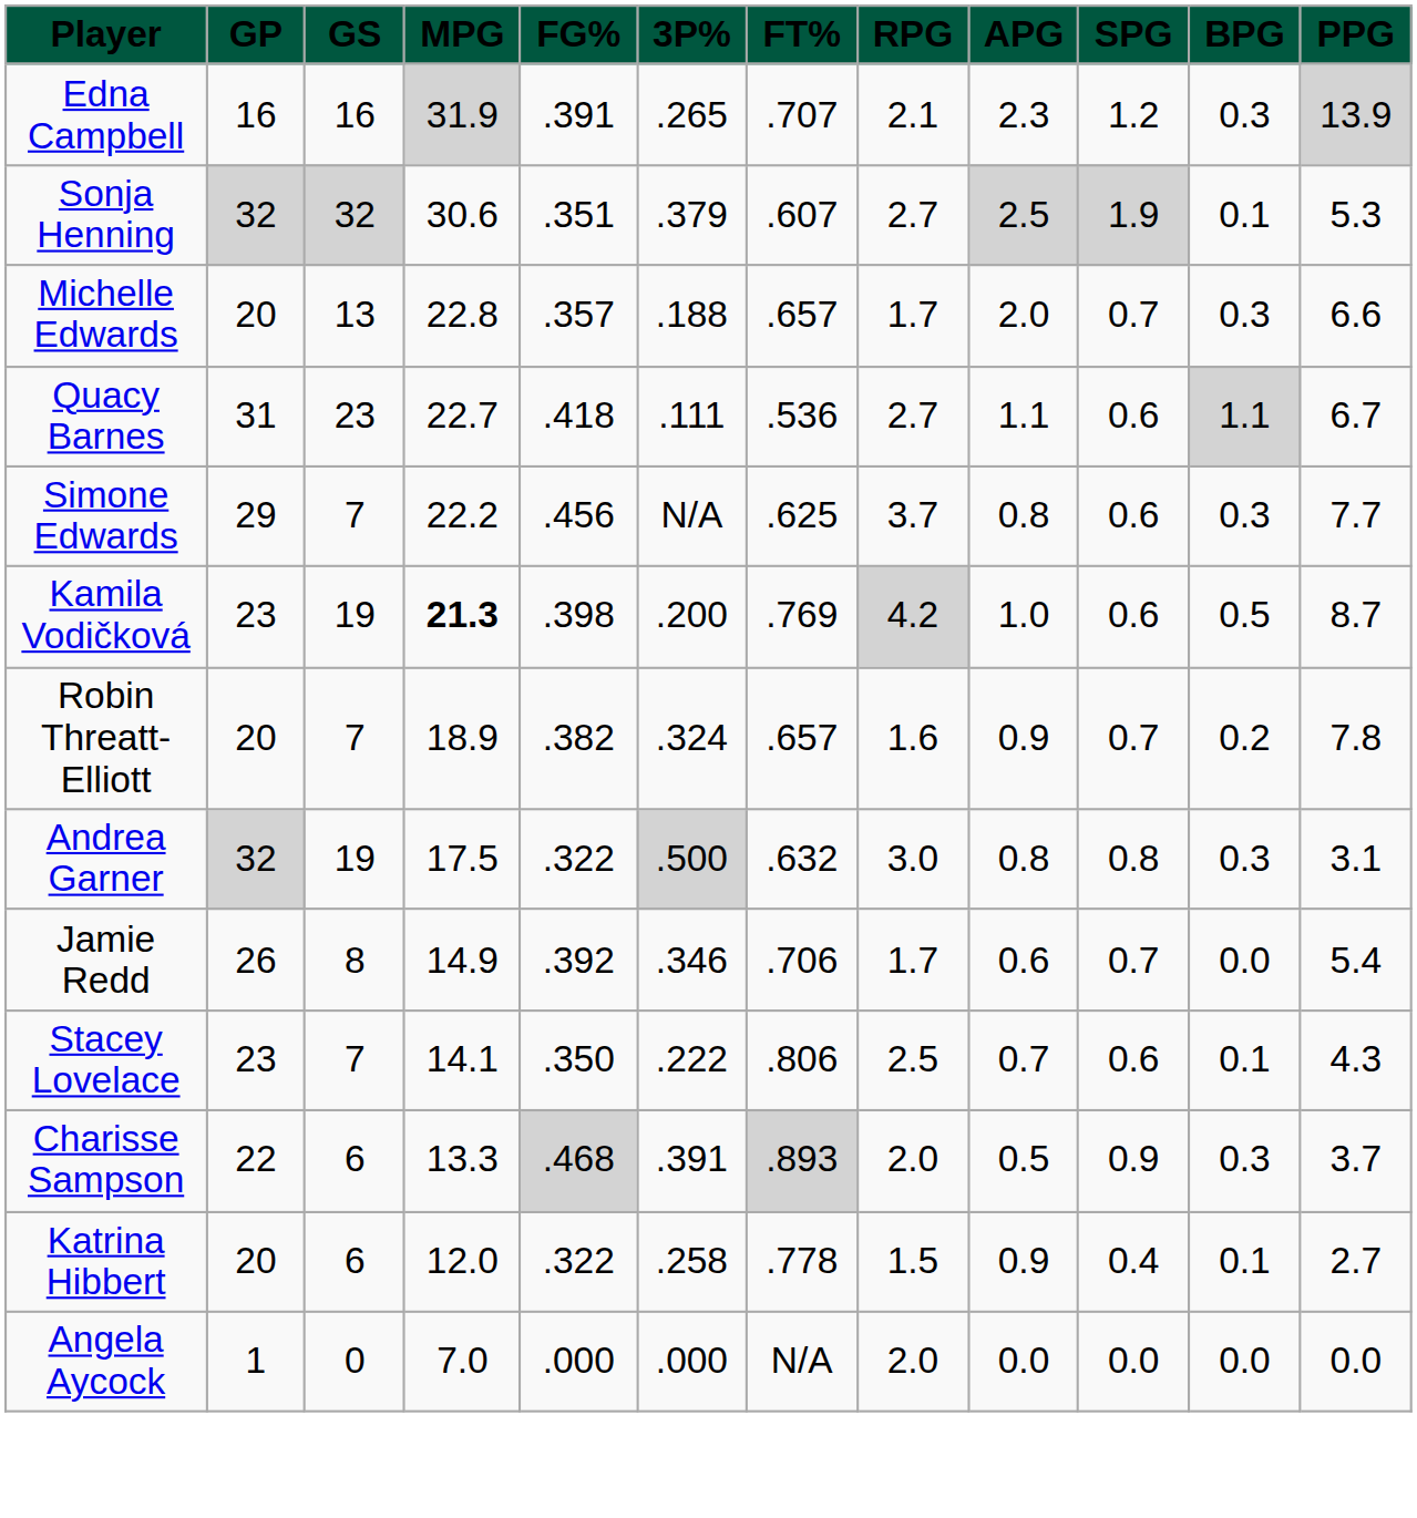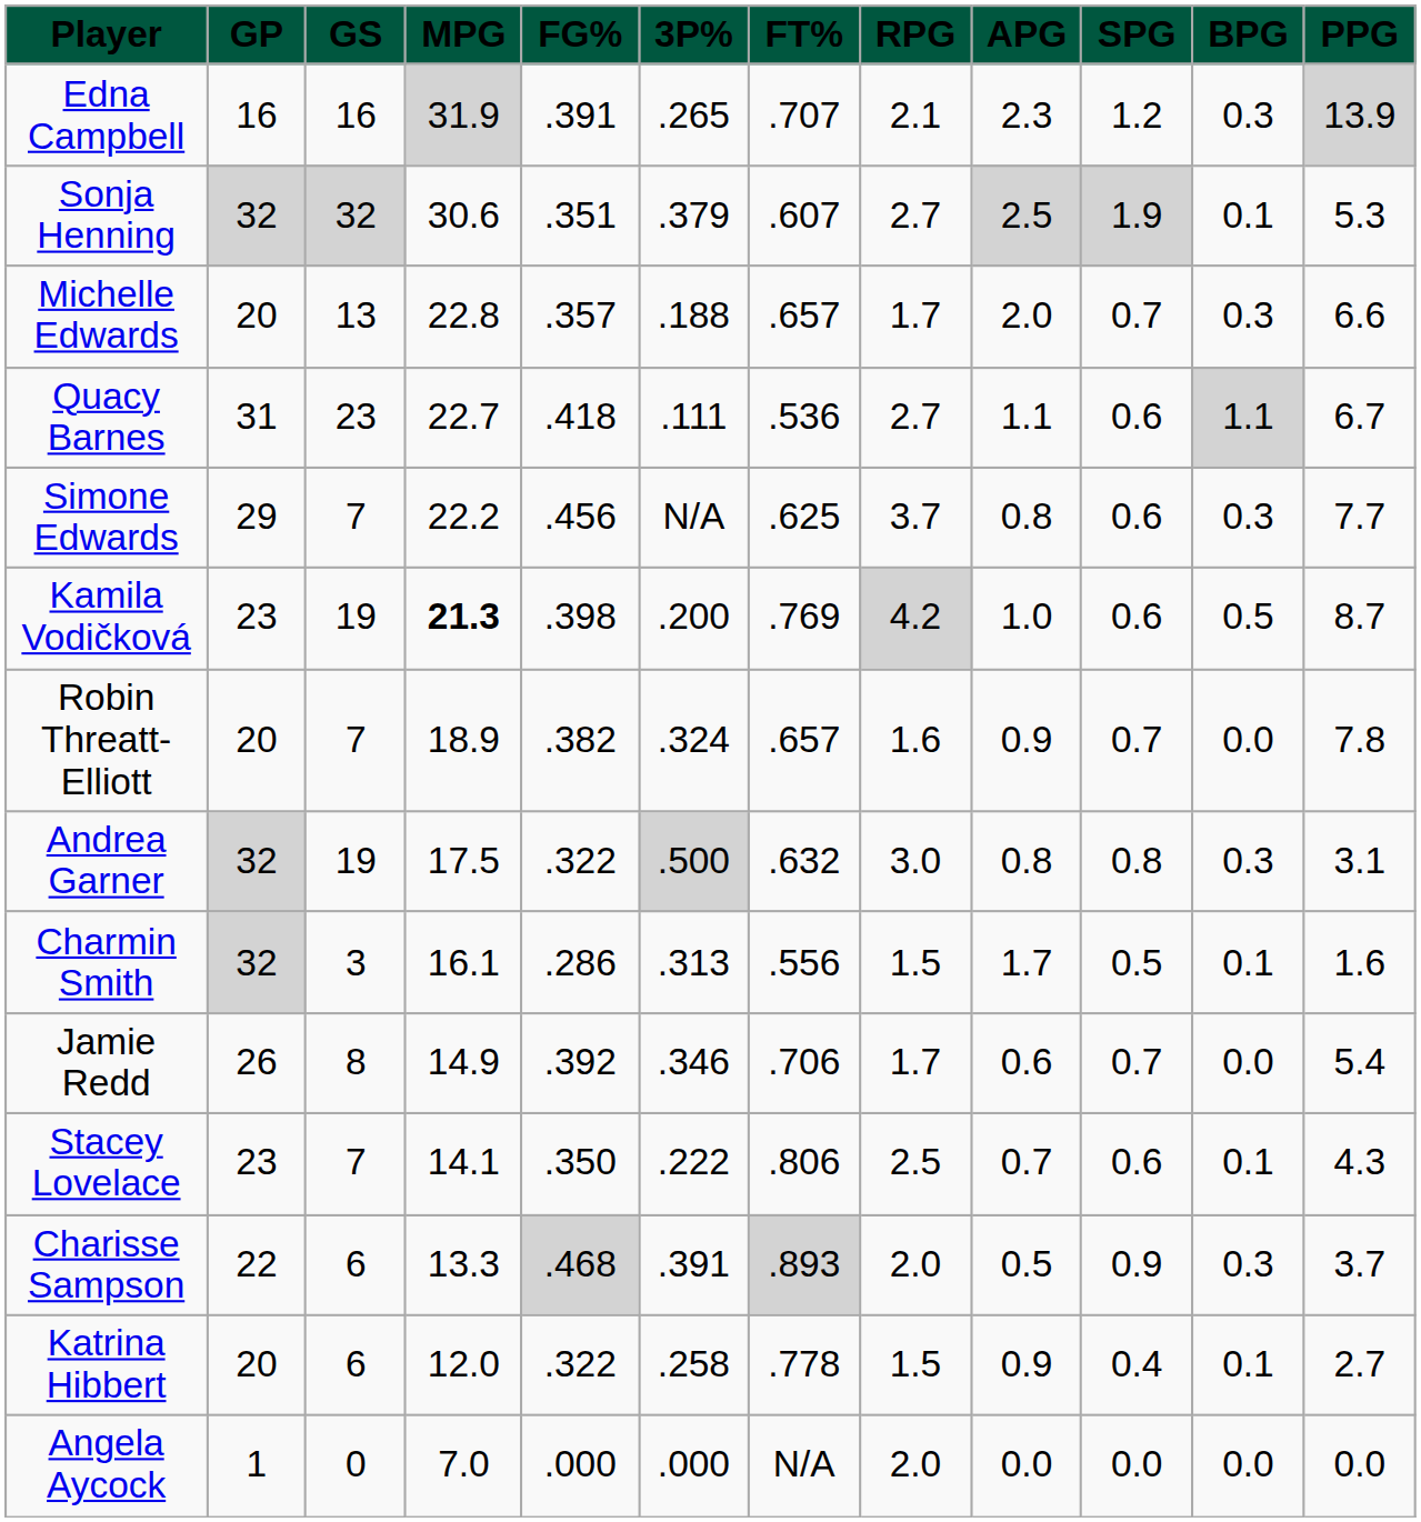 <table class="wikitable sortable" style="text-align:center;">
 <tr>
 <th style="background: #00573F" width="6%"><span>Player</span></th>
 <th style="background: #00573F" width="6%"><span>GP</span></th>
 <th style="background: #00573F" width="6%"><span>GS</span></th>
 <th style="background: #00573F" width="6%"><span>MPG</span></th>
 <th style="background: #00573F" width="6%"><span>FG%</span></th>
 <th style="background: #00573F" width="6%"><span>3P%</span></th>
 <th style="background: #00573F" width="6%"><span>FT%</span></th>
 <th style="background: #00573F" width="6%"><span>RPG</span></th>
 <th style="background: #00573F" width="5%"><span>APG</span></th>
 <th style="background: #00573F" width="6%"><span>SPG</span></th>
 <th style="background: #00573F" width="6%"><span>BPG</span></th>
 <th style="background: #00573F" width="6%"><span>PPG</span></th>
 </tr>
 <tr>
 <td><a href='#'>Edna Campbell</a></td>
 <td>16</td>
 <td>16</td>
 <td style="background:#D3D3D3;">31.9</td>
 <td>.391</td>
 <td>.265</td>
 <td>.707</td>
 <td>2.1</td>
 <td>2.3</td>
 <td>1.2</td>
 <td>0.3</td>
 <td style="background:#D3D3D3;">13.9</td>
 </tr>
 <tr>
 <td><a href='#'>Sonja Henning</a></td>
 <td style="background:#D3D3D3;">32</td>
 <td style="background:#D3D3D3;">32</td>
 <td>30.6</td>
 <td>.351</td>
 <td>.379</td>
 <td>.607</td>
 <td>2.7</td>
 <td style="background:#D3D3D3;">2.5</td>
 <td style="background:#D3D3D3;">1.9</td>
 <td>0.1</td>
 <td>5.3</td>
 </tr>
 <tr>
 <td><a href='#'>Michelle Edwards</a></td>
 <td>20</td>
 <td>13</td>
 <td>22.8</td>
 <td>.357</td>
 <td>.188</td>
 <td>.657</td>
 <td>1.7</td>
 <td>2.0</td>
 <td>0.7</td>
 <td>0.3</td>
 <td>6.6</td>
 </tr>
 <tr>
 <td><a href='#'>Quacy Barnes</a></td>
 <td>31</td>
 <td>23</td>
 <td>22.7</td>
 <td>.418</td>
 <td>.111</td>
 <td>.536</td>
 <td>2.7</td>
 <td>1.1</td>
 <td>0.6</td>
 <td style="background:#D3D3D3;">1.1</td>
 <td>6.7</td>
 </tr>
 <tr>
 <td><a href='#'>Simone Edwards</a></td>
 <td>29</td>
 <td>7</td>
 <td>22.2</td>
 <td>.456</td>
 <td>N/A</td>
 <td>.625</td>
 <td>3.7</td>
 <td>0.8</td>
 <td>0.6</td>
 <td>0.3</td>
 <td>7.7</td>
 </tr>
 <tr>
 <td><a href='#'>Kamila Vodičková</a></td>
 <td>23</td>
 <td>19</td>
 <td><strong>21.3</strong></td>
 <td>.398</td>
 <td>.200</td>
 <td>.769</td>
 <td style="background:#D3D3D3;">4.2</td>
 <td>1.0</td>
 <td>0.6</td>
 <td>0.5</td>
 <td>8.7</td>
 </tr>
 <tr>
 <td>Robin Threatt-Elliott</td>
 <td>20</td>
 <td>7</td>
 <td>18.9</td>
 <td>.382</td>
 <td>.324</td>
 <td>.657</td>
 <td>1.6</td>
 <td>0.9</td>
 <td>0.7</td>
-<td>0.2</td>
+<td>0.0</td>
 <td>7.8</td>
 </tr>
 <tr>
 <td><a href='#'>Andrea Garner</a></td>
 <td style="background:#D3D3D3;">32</td>
 <td>19</td>
 <td>17.5</td>
 <td>.322</td>
 <td style="background:#D3D3D3;">.500</td>
 <td>.632</td>
 <td>3.0</td>
 <td>0.8</td>
 <td>0.8</td>
 <td>0.3</td>
 <td>3.1</td>
+</tr>
+<tr>
+<td><a href='#'>Charmin Smith</a></td>
+<td style="background:#D3D3D3;">32</td>
+<td>3</td>
+<td>16.1</td>
+<td>.286</td>
+<td>.313</td>
+<td>.556</td>
+<td>1.5</td>
+<td>1.7</td>
+<td>0.5</td>
+<td>0.1</td>
+<td>1.6</td>
 </tr>
 <tr>
 <td>Jamie Redd</td>
 <td>26</td>
 <td>8</td>
 <td>14.9</td>
 <td>.392</td>
 <td>.346</td>
 <td>.706</td>
 <td>1.7</td>
 <td>0.6</td>
 <td>0.7</td>
 <td>0.0</td>
 <td>5.4</td>
 </tr>
 <tr>
 <td><a href='#'>Stacey Lovelace</a></td>
 <td>23</td>
 <td>7</td>
 <td>14.1</td>
 <td>.350</td>
 <td>.222</td>
 <td>.806</td>
 <td>2.5</td>
 <td>0.7</td>
 <td>0.6</td>
 <td>0.1</td>
 <td>4.3</td>
 </tr>
 <tr>
 <td><a href='#'>Charisse Sampson</a></td>
 <td>22</td>
 <td>6</td>
 <td>13.3</td>
 <td style="background:#D3D3D3;">.468</td>
 <td>.391</td>
 <td style="background:#D3D3D3;">.893</td>
 <td>2.0</td>
 <td>0.5</td>
 <td>0.9</td>
 <td>0.3</td>
 <td>3.7</td>
 </tr>
 <tr>
 <td><a href='#'>Katrina Hibbert</a></td>
 <td>20</td>
 <td>6</td>
 <td>12.0</td>
 <td>.322</td>
 <td>.258</td>
 <td>.778</td>
 <td>1.5</td>
 <td>0.9</td>
 <td>0.4</td>
 <td>0.1</td>
 <td>2.7</td>
 </tr>
 <tr>
 <td><a href='#'>Angela Aycock</a></td>
 <td>1</td>
 <td>0</td>
 <td>7.0</td>
 <td>.000</td>
 <td>.000</td>
 <td>N/A</td>
 <td>2.0</td>
 <td>0.0</td>
 <td>0.0</td>
 <td>0.0</td>
 <td>0.0</td>
 </tr>
 </table>
